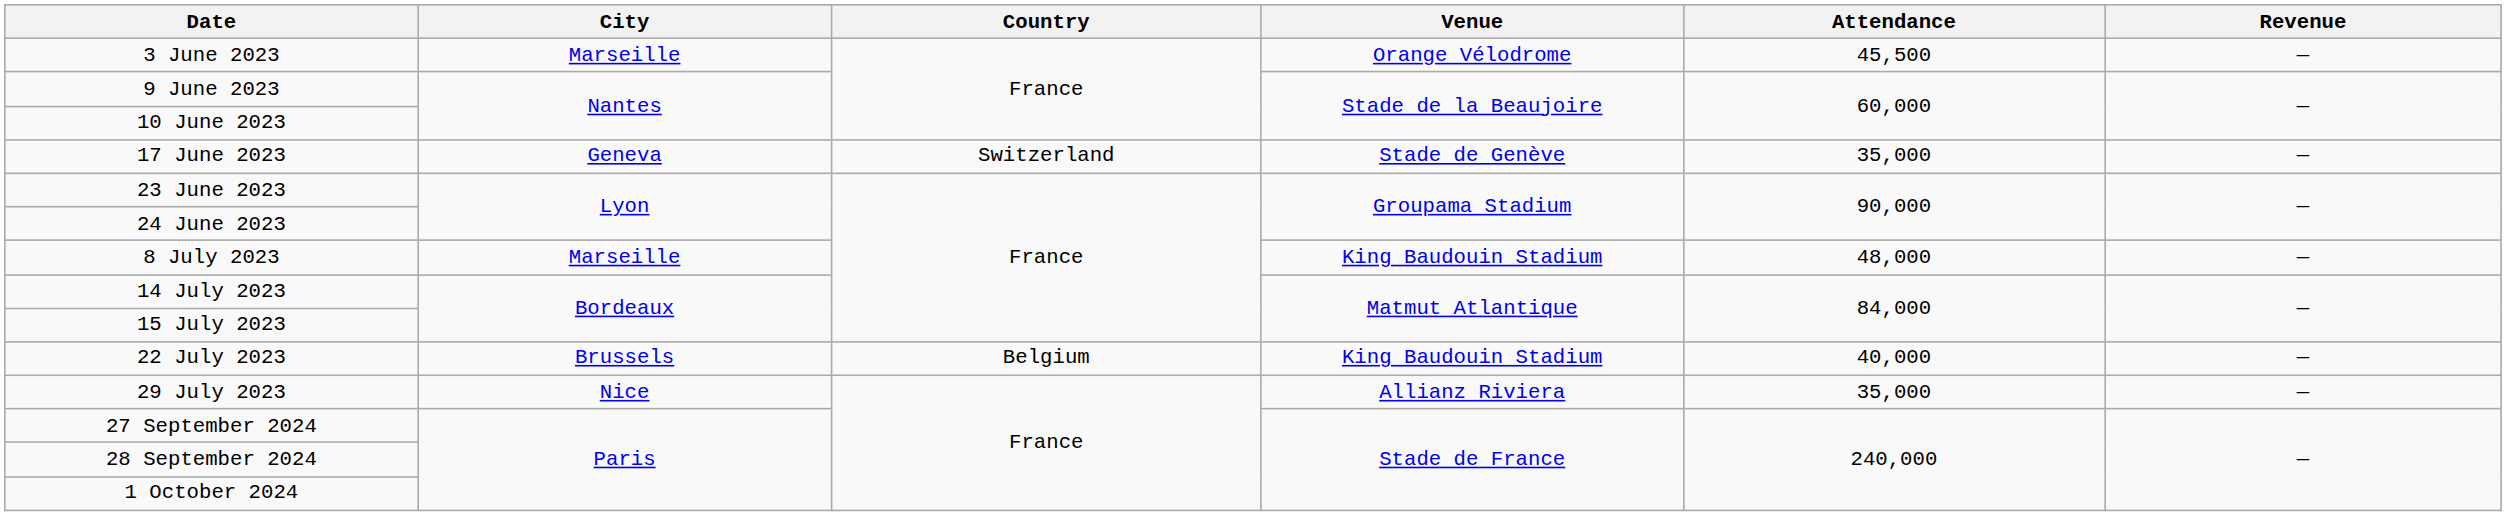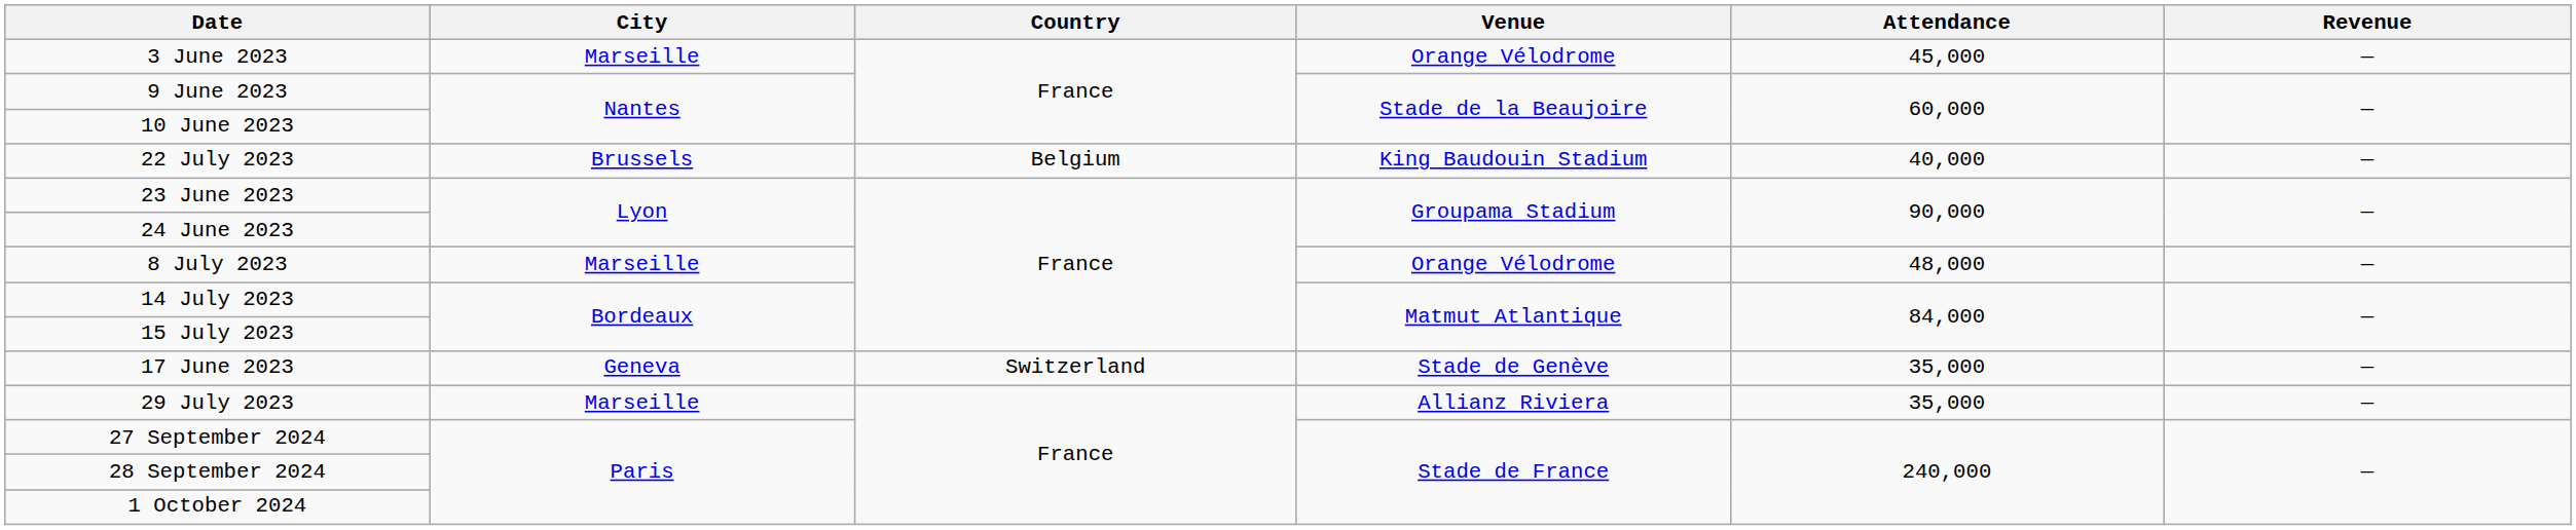 <table class="wikitable" style="text-align:center">
 <tr>
 <th scope="col" style="width:50em;"><strong>Date</strong></th>
 <th scope="col" style="width:50em;"><strong>City</strong></th>
 <th scope="col" style="width:50em;"><strong>Country</strong></th>
 <th scope="col" style="width:50em;"><strong>Venue</strong></th>
 <th scope="col" style="width:50em;"><strong>Attendance</strong></th>
 <th scope="col" style="width:50em;"><strong>Revenue</strong></th>
 </tr>
 <tr>
 <td>3 June 2023</td>
 <td><a href='#'>Marseille</a></td>
 <td rowspan="3">France</td>
 <td><a href='#'>Orange Vélodrome</a></td>
-<td>45,500</td>
+<td>45,000</td>
 <td>—</td>
 </tr>
 <tr>
 <td>9 June 2023</td>
 <td rowspan="2"><a href='#'>Nantes</a></td>
 <td rowspan="2"><a href='#'>Stade de la Beaujoire</a></td>
 <td rowspan="2">60,000</td>
 <td rowspan="2">—</td>
 </tr>
 <tr>
 <td>10 June 2023</td>
 </tr>
 <tr>
-<td>17 June 2023</td>
-<td><a href='#'>Geneva</a></td>
-<td>Switzerland</td>
-<td><a href='#'>Stade de Genève</a></td>
-<td>35,000</td>
+<td>22 July 2023</td>
+<td><a href='#'>Brussels</a></td>
+<td>Belgium</td>
+<td><a href='#'>King Baudouin Stadium</a></td>
+<td>40,000</td>
 <td>—</td>
 </tr>
 <tr>
 <td>23 June 2023</td>
 <td rowspan="2"><a href='#'>Lyon</a></td>
 <td rowspan="5">France</td>
 <td rowspan="2"><a href='#'>Groupama Stadium</a></td>
 <td rowspan="2">90,000</td>
 <td rowspan="2">—</td>
 </tr>
 <tr>
 <td>24 June 2023</td>
 </tr>
 <tr>
 <td>8 July 2023</td>
 <td><a href='#'>Marseille</a></td>
-<td><a href='#'>King Baudouin Stadium</a></td>
+<td><a href='#'>Orange Vélodrome</a></td>
 <td>48,000</td>
 <td>—</td>
 </tr>
 <tr>
 <td>14 July 2023</td>
 <td rowspan="2"><a href='#'>Bordeaux</a></td>
 <td rowspan="2"><a href='#'>Matmut Atlantique</a></td>
 <td rowspan="2">84,000</td>
 <td rowspan="2">—</td>
 </tr>
 <tr>
 <td>15 July 2023</td>
 </tr>
 <tr>
-<td>22 July 2023</td>
-<td><a href='#'>Brussels</a></td>
-<td>Belgium</td>
-<td><a href='#'>King Baudouin Stadium</a></td>
-<td>40,000</td>
+<td>17 June 2023</td>
+<td><a href='#'>Geneva</a></td>
+<td>Switzerland</td>
+<td><a href='#'>Stade de Genève</a></td>
+<td>35,000</td>
 <td>—</td>
 </tr>
 <tr>
 <td>29 July 2023</td>
-<td><a href='#'>Nice</a></td>
+<td><a href='#'>Marseille</a></td>
 <td rowspan="4">France</td>
 <td><a href='#'>Allianz Riviera</a></td>
 <td>35,000</td>
 <td>—</td>
 </tr>
 <tr>
 <td>27 September 2024</td>
 <td rowspan="3"><a href='#'>Paris</a></td>
 <td rowspan="3"><a href='#'>Stade de France</a></td>
 <td rowspan="3">240,000</td>
 <td rowspan="3">—</td>
 </tr>
 <tr>
 <td>28 September 2024</td>
 </tr>
 <tr>
 <td>1 October 2024</td>
 </tr>
 </table>
